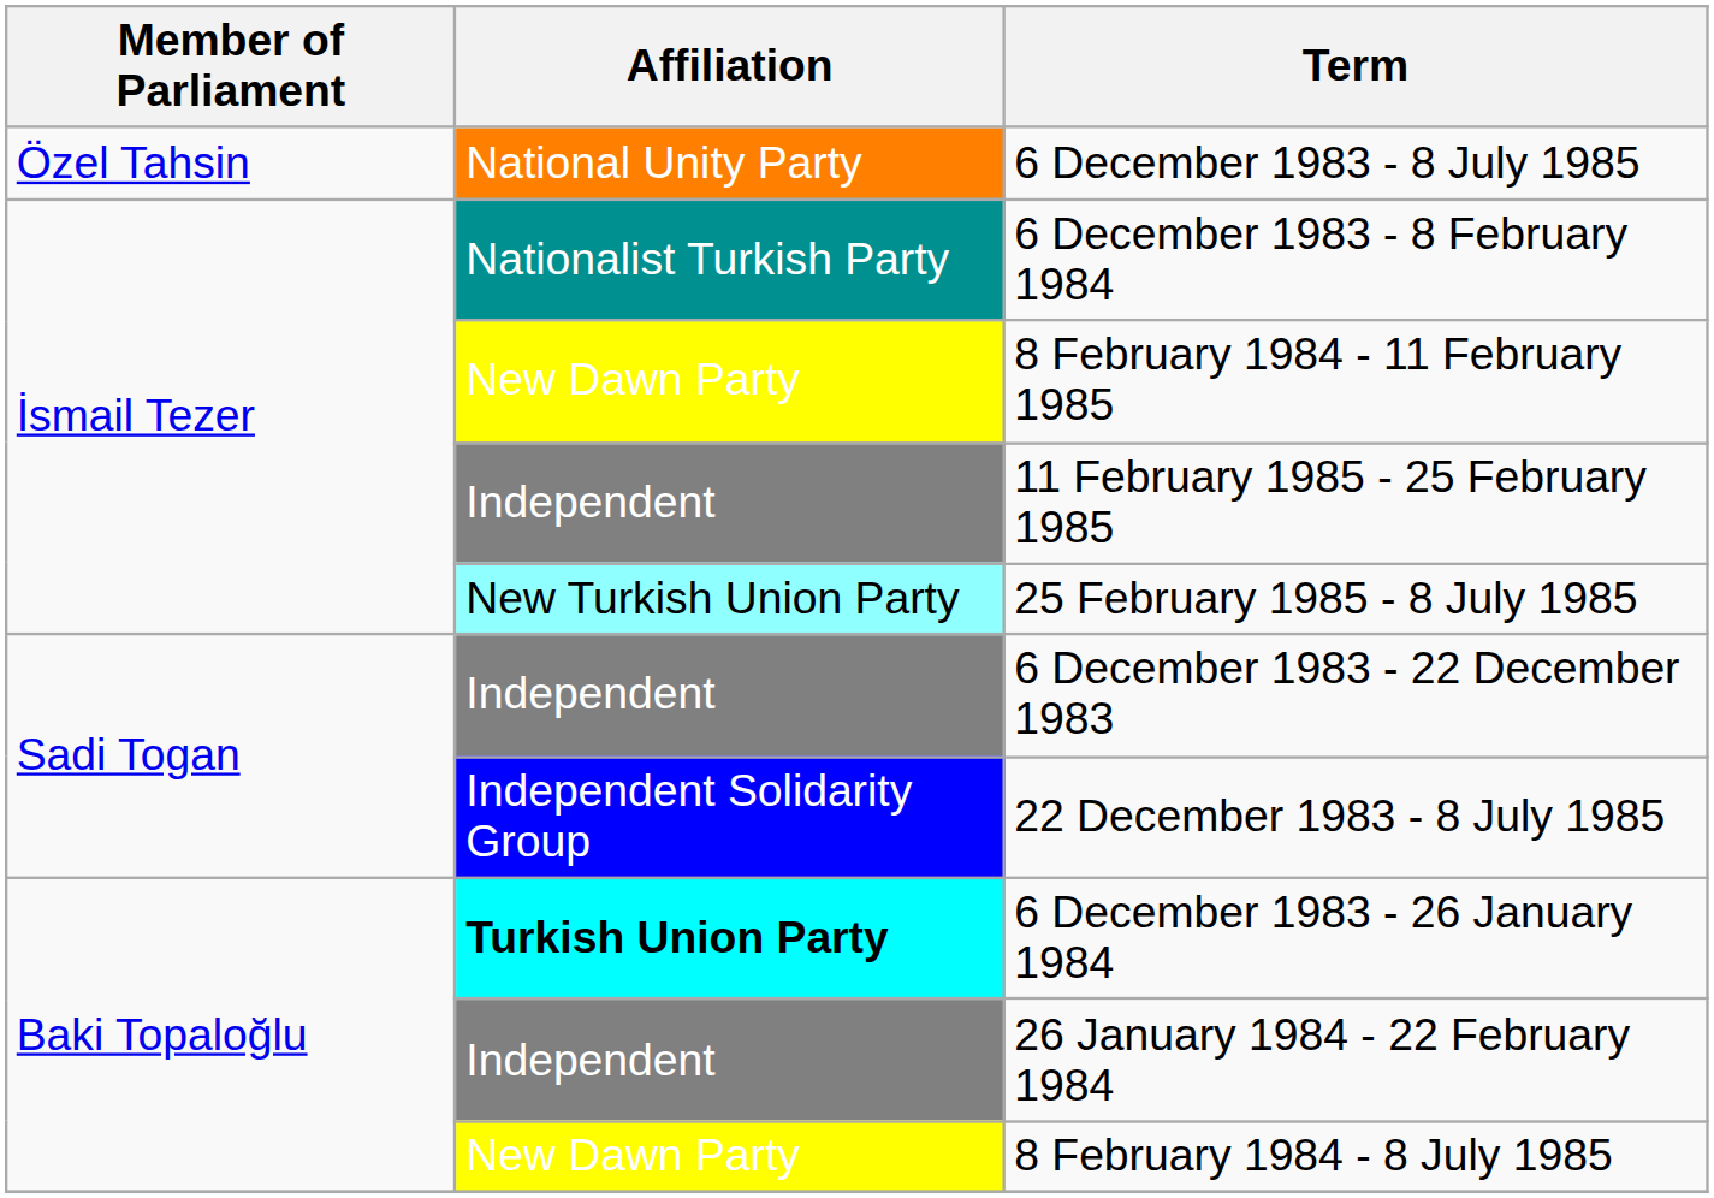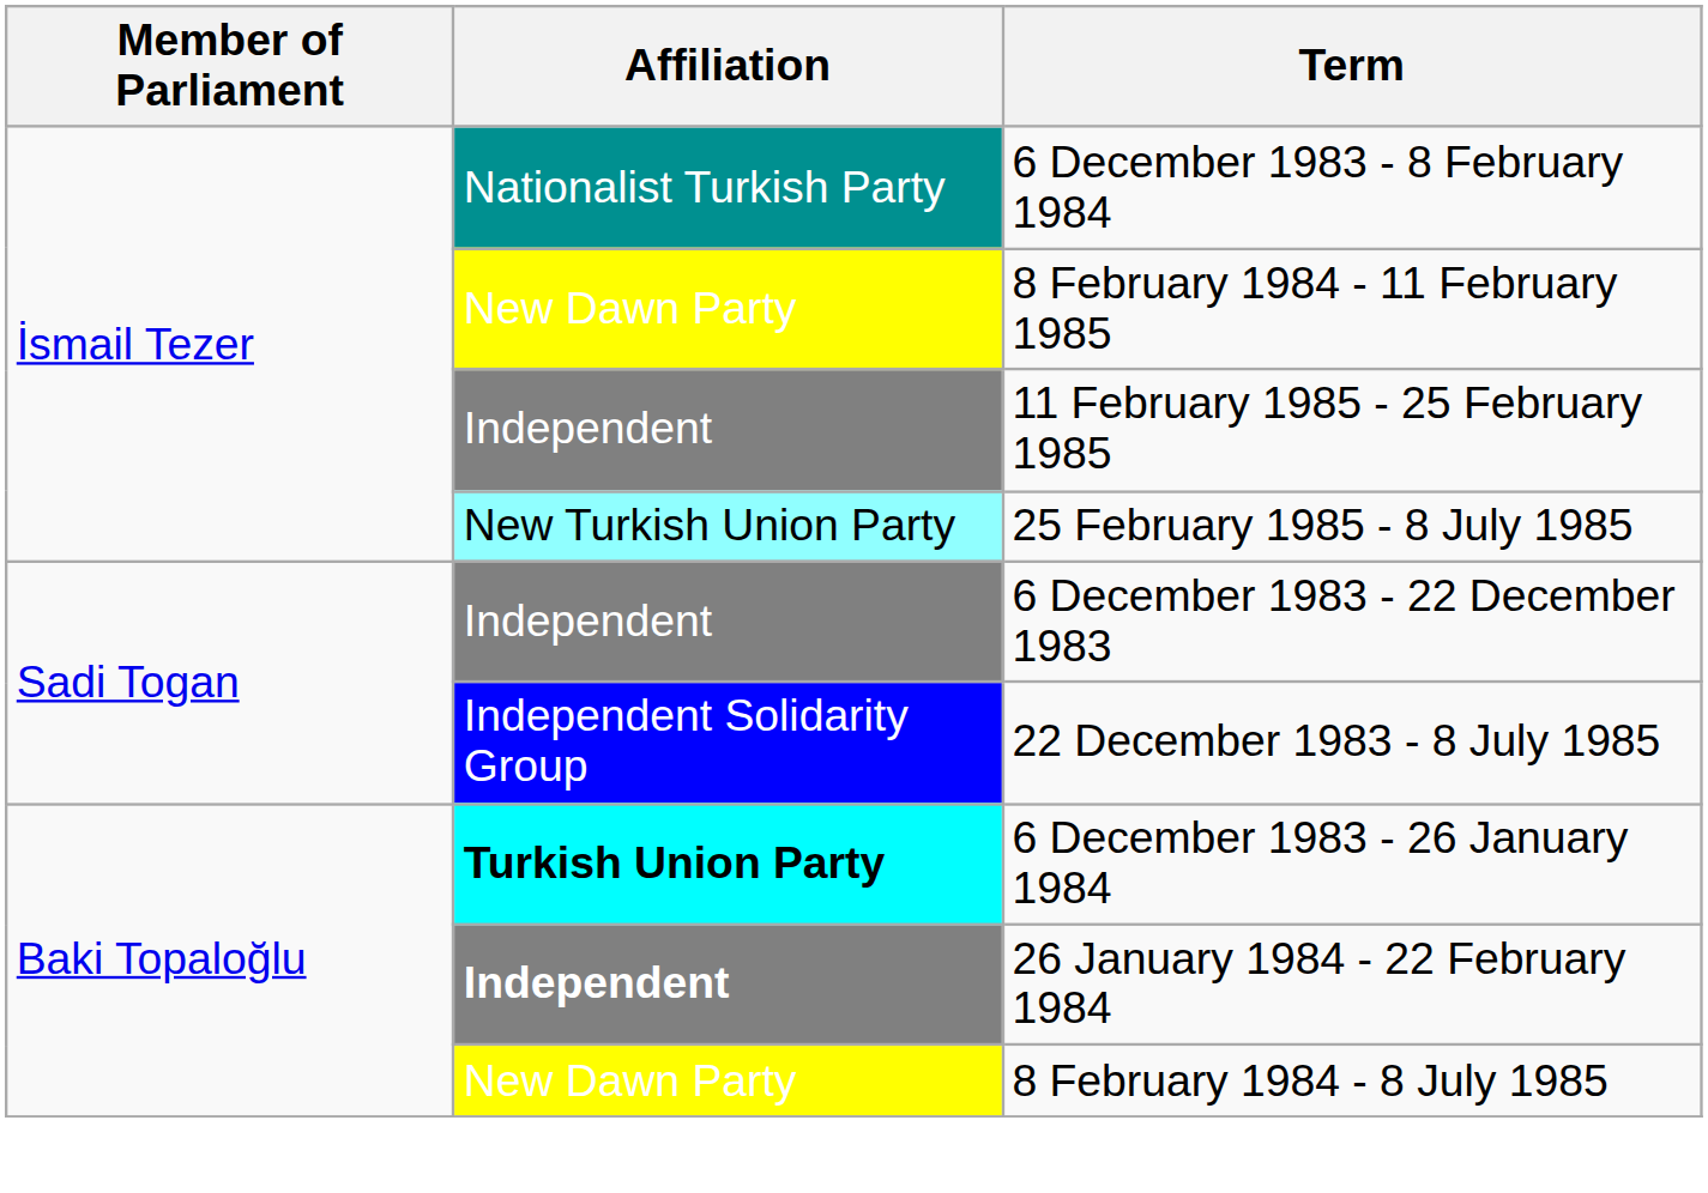 <table class="wikitable">
 <tr>
 <th>Member of Parliament</th>
 <th>Affiliation</th>
 <th>Term</th>
-</tr>
-<tr>
-<td><a href='#'>Özel Tahsin</a></td>
-<td style="background:#FF7F00; color:white">National Unity Party</td>
-<td>6 December 1983 - 8 July 1985</td>
 </tr>
 <tr>
 <td rowspan=4><a href='#'>İsmail Tezer</a></td>
 <td style="background:#009090; color:white">Nationalist Turkish Party</td>
 <td>6 December 1983 - 8 February 1984</td>
 </tr>
 <tr>
 <td style="background:#FFFF00; color:white">New Dawn Party</td>
 <td>8 February 1984 - 11 February 1985</td>
 </tr>
 <tr>
 <td style="background:gray; color:white">Independent</td>
 <td>11 February 1985 - 25 February 1985</td>
 </tr>
 <tr>
 <td style="background:#90FFFF; color:black">New Turkish Union Party</td>
 <td>25 February 1985 - 8 July 1985</td>
 </tr>
 <tr>
 <td rowspan=2><a href='#'>Sadi Togan</a></td>
 <td style="background:gray; color:white">Independent</td>
 <td>6 December 1983 - 22 December 1983</td>
 </tr>
 <tr>
 <td style="background:blue; color:white">Independent Solidarity Group</td>
 <td>22 December 1983 - 8 July 1985</td>
 </tr>
 <tr>
 <td rowspan=3><a href='#'>Baki Topaloğlu</a></td>
 <td style="background:#00FFFF; color:black"><strong>Turkish Union Party</strong></td>
 <td>6 December 1983 - 26 January 1984</td>
 </tr>
 <tr>
-<td style="background:gray; color:white">Independent</td>
+<td style="background:gray; color:white"><strong>Independent</strong></td>
 <td>26 January 1984 - 22 February 1984</td>
 </tr>
 <tr>
 <td style="background:#FFFF00; color:white">New Dawn Party</td>
 <td>8 February 1984 - 8 July 1985</td>
 </tr>
 <tr>
 </tr>
 </table>
